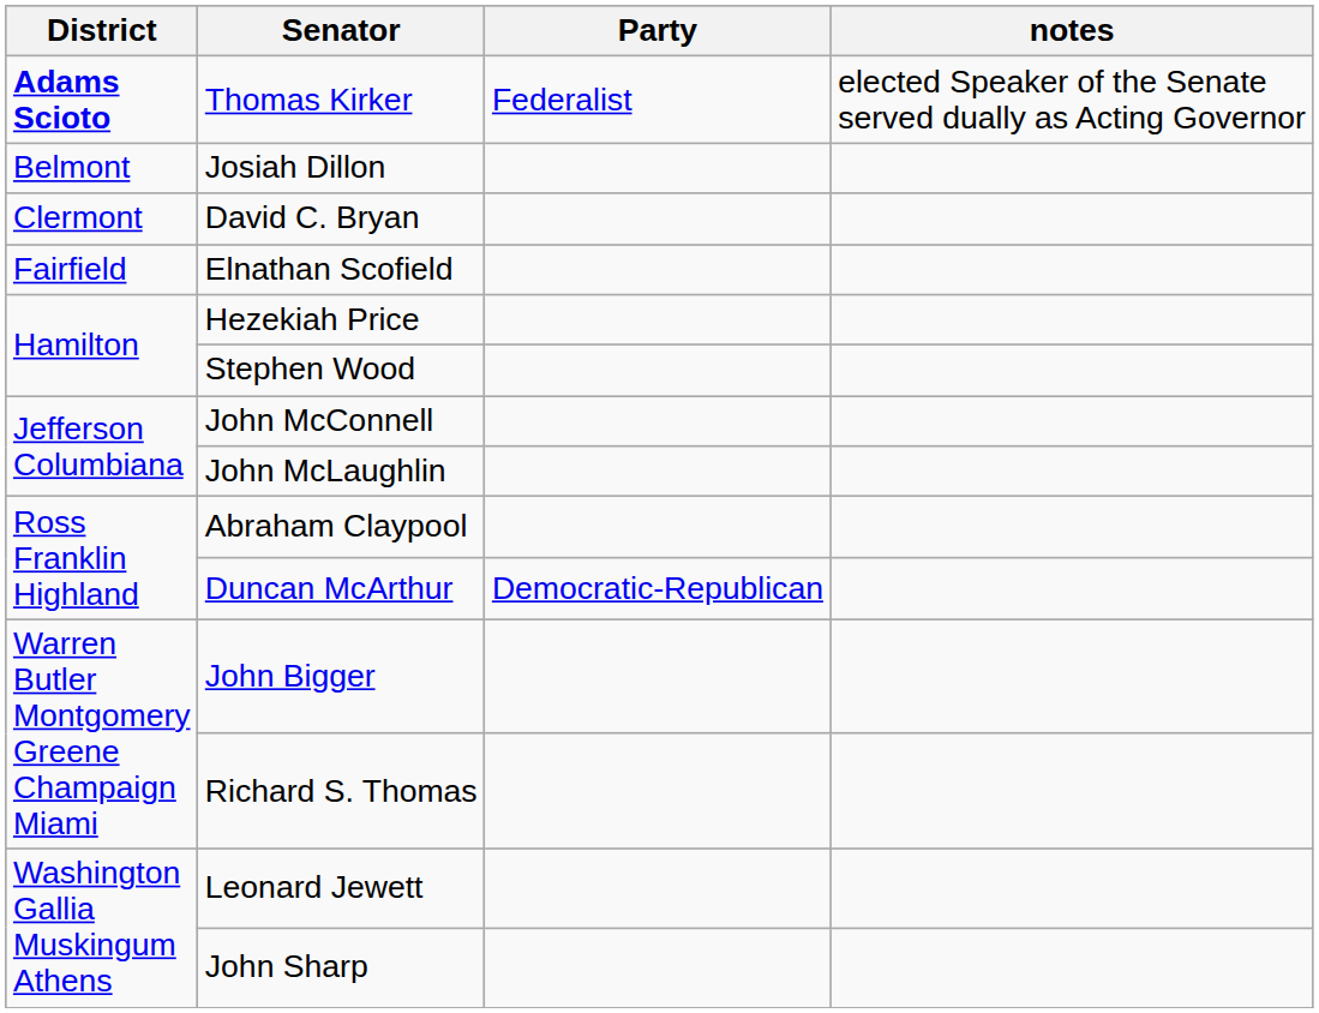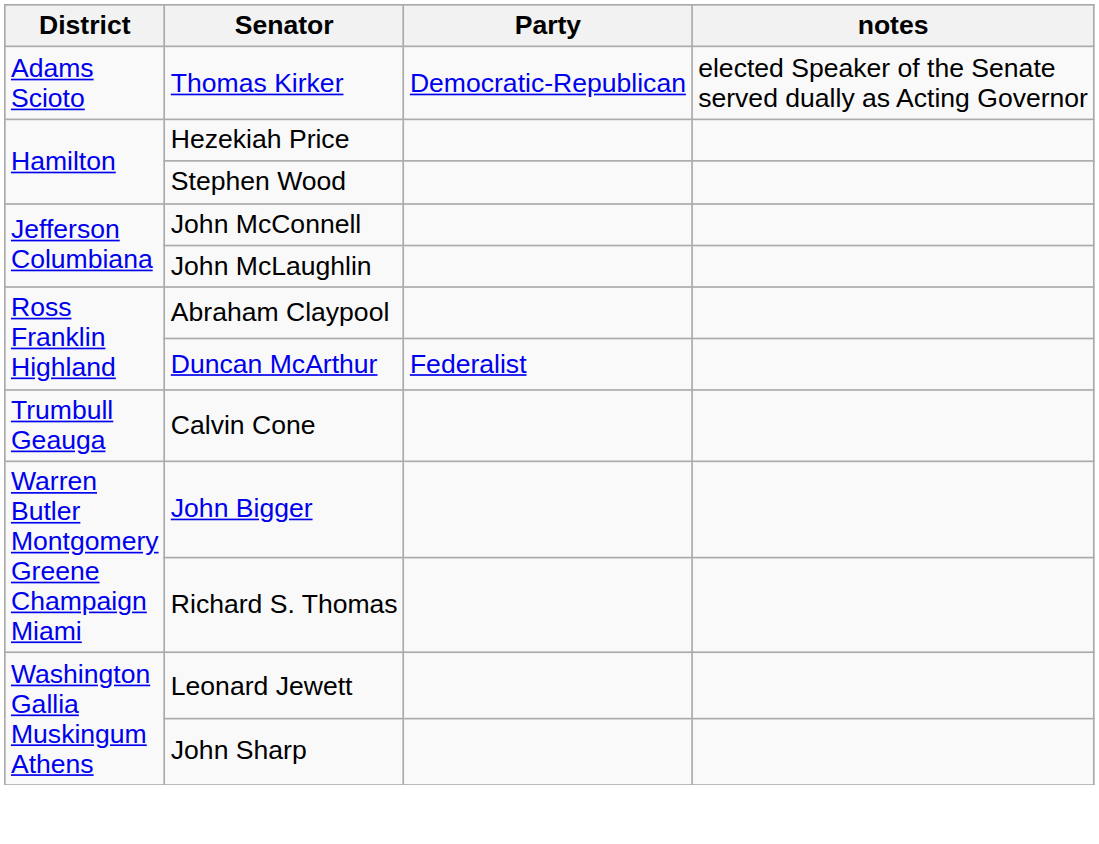 <table class="wikitable">
 <tr>
 <th>District</th>
 <th>Senator</th>
 <th>Party</th>
 <th>notes</th>
 </tr>
 <tr>
-<td><strong><a href='#'>Adams</a><br><a href='#'>Scioto</a></strong></td>
+<td><a href='#'>Adams</a><br><a href='#'>Scioto</a></td>
 <td><a href='#'>Thomas Kirker</a></td>
-<td><a href='#'>Federalist</a></td>
+<td><a href='#'>Democratic-Republican</a></td>
 <td>elected Speaker of the Senate<br>served dually as Acting Governor</td>
-</tr>
-<tr>
-<td><a href='#'>Belmont</a></td>
-<td>Josiah Dillon</td>
-<td></td>
-<td></td>
-</tr>
-<tr>
-<td><a href='#'>Clermont</a></td>
-<td>David C. Bryan</td>
-<td></td>
-<td></td>
-</tr>
-<tr>
-<td><a href='#'>Fairfield</a></td>
-<td>Elnathan Scofield</td>
-<td></td>
-<td></td>
 </tr>
 <tr>
 <td rowspan=2><a href='#'>Hamilton</a></td>
 <td>Hezekiah Price</td>
 <td></td>
 <td></td>
 </tr>
 <tr>
 <td>Stephen Wood</td>
 <td></td>
 <td></td>
 </tr>
 <tr>
 <td rowspan=2><a href='#'>Jefferson</a><br><a href='#'>Columbiana</a></td>
 <td>John McConnell</td>
 <td></td>
 <td></td>
 </tr>
 <tr>
 <td>John McLaughlin</td>
 <td></td>
 <td></td>
 </tr>
 <tr>
 <td rowspan=2><a href='#'>Ross</a><br><a href='#'>Franklin</a><br><a href='#'>Highland</a></td>
 <td>Abraham Claypool</td>
 <td></td>
 <td></td>
 </tr>
 <tr>
 <td><a href='#'>Duncan McArthur</a></td>
-<td><a href='#'>Democratic-Republican</a></td>
+<td><a href='#'>Federalist</a></td>
+<td></td>
+</tr>
+<tr>
+<td><a href='#'>Trumbull</a><br><a href='#'>Geauga</a></td>
+<td>Calvin Cone</td>
+<td></td>
 <td></td>
 </tr>
 <tr>
 <td rowspan=2><a href='#'>Warren</a><br><a href='#'>Butler</a><br><a href='#'>Montgomery</a><br><a href='#'>Greene</a><br><a href='#'>Champaign</a><br><a href='#'>Miami</a></td>
 <td><a href='#'>John Bigger</a></td>
 <td></td>
 <td></td>
 </tr>
 <tr>
 <td>Richard S. Thomas</td>
 <td></td>
 <td></td>
 </tr>
 <tr>
 <td rowspan=2><a href='#'>Washington</a><br><a href='#'>Gallia</a><br><a href='#'>Muskingum</a><br><a href='#'>Athens</a></td>
 <td>Leonard Jewett</td>
 <td></td>
 <td></td>
 </tr>
 <tr>
 <td>John Sharp</td>
 <td></td>
 <td></td>
 </tr>
 </table>
